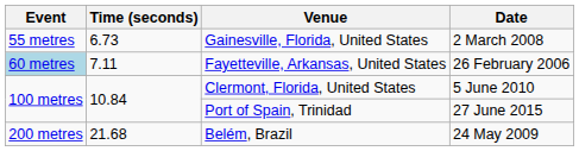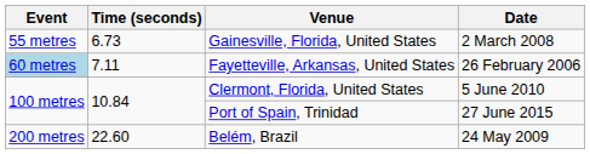 <table class="wikitable" style="border-collapse: collapse; font-size: 95%;">
 <tr>
 <th>Event</th>
 <th>Time (seconds)</th>
 <th>Venue</th>
 <th>Date</th>
 </tr>
 <tr>
 <td><a href='#'>55 metres</a></td>
 <td>6.73</td>
 <td><a href='#'>Gainesville, Florida</a>, United States</td>
 <td>2 March 2008</td>
 </tr>
 <tr>
 <td style="background: lightblue;"><a href='#'>60 metres</a></td>
 <td>7.11</td>
 <td><a href='#'>Fayetteville, Arkansas</a>, United States</td>
 <td>26 February 2006</td>
 </tr>
 <tr>
 <td rowspan=2><a href='#'>100 metres</a></td>
 <td rowspan=2>10.84</td>
 <td><a href='#'>Clermont, Florida</a>, United States</td>
 <td>5 June 2010</td>
 </tr>
 <tr>
 <td><a href='#'>Port of Spain</a>, Trinidad</td>
 <td>27 June 2015</td>
 </tr>
 <tr>
 <td><a href='#'>200 metres</a></td>
-<td>21.68</td>
+<td>22.60</td>
 <td><a href='#'>Belém</a>, Brazil</td>
 <td>24 May 2009</td>
 </tr>
 </table>
